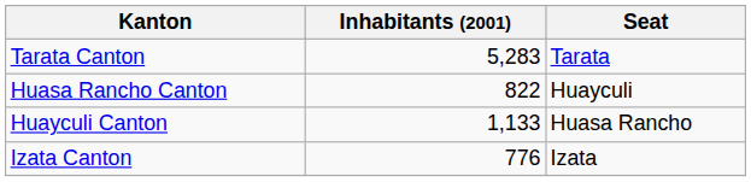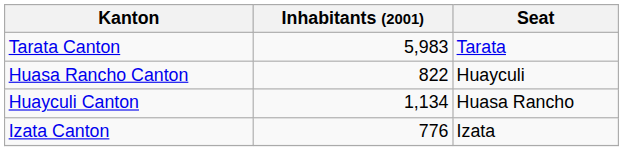 <table class="wikitable" border="1" style="width:35%;" border="1">
 <tr bgcolor=silver>
 <th><strong>Kanton</strong></th>
 <th><strong>Inhabitants <small>(2001)</small></strong></th>
 <th><strong>Seat</strong></th>
 </tr>
 <tr>
 <td><a href='#'>Tarata Canton</a></td>
-<td align="right">5,283</td>
+<td align="right">5,983</td>
 <td><a href='#'>Tarata</a></td>
 </tr>
 <tr>
 <td><a href='#'>Huasa Rancho Canton</a></td>
 <td align="right">822</td>
 <td>Huayculi</td>
 </tr>
 <tr>
 <td><a href='#'>Huayculi Canton</a></td>
-<td align="right">1,133</td>
+<td align="right">1,134</td>
 <td>Huasa Rancho</td>
 </tr>
 <tr>
 <td><a href='#'>Izata Canton</a></td>
 <td align="right">776</td>
 <td>Izata</td>
 </tr>
 <tr>
 </tr>
 </table>
